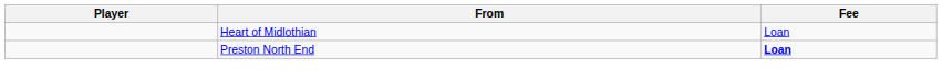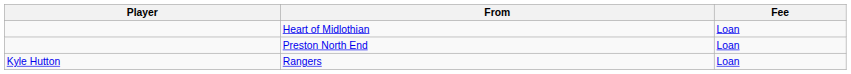 <table class="wikitable" style="text-align:center; font-size:95%;width:98%; text-align:left">
 <tr>
 <th>Player</th>
 <th>From</th>
 <th>Fee</th>
 </tr>
 <tr>
 <td></td>
 <td><a href='#'>Heart of Midlothian</a></td>
 <td><a href='#'>Loan</a></td>
 </tr>
 <tr>
 <td></td>
 <td><a href='#'>Preston North End</a></td>
-<td><strong><a href='#'>Loan</a></strong></td>
+<td><a href='#'>Loan</a></td>
+</tr>
+<tr>
+<td><a href='#'>Kyle Hutton</a></td>
+<td><a href='#'>Rangers</a></td>
+<td><a href='#'>Loan</a></td>
 </tr>
 </table>
